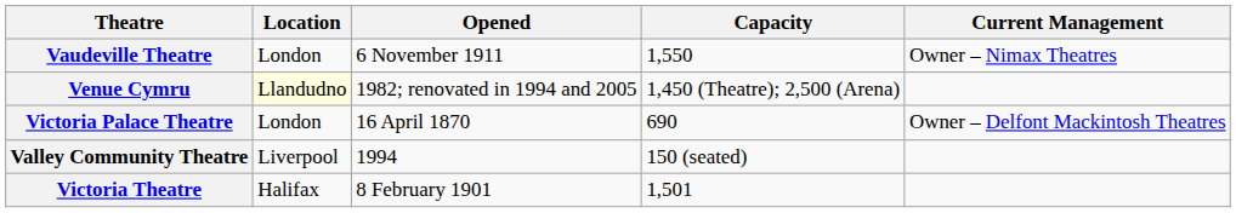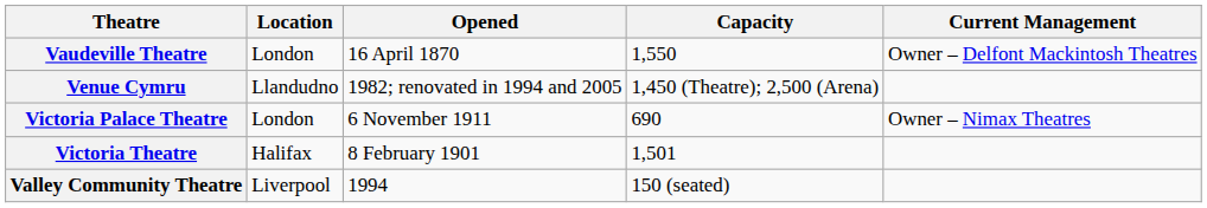 <table class="wikitable" style="font-size:96%; text-align:left">
 <tr>
 <th>Theatre</th>
 <th>Location</th>
 <th>Opened</th>
 <th>Capacity</th>
 <th>Current Management</th>
 </tr>
 <tr>
 <th><a href='#'>Vaudeville Theatre</a></th>
 <td>London</td>
-<td>6 November 1911</td>
+<td>16 April 1870</td>
 <td>1,550</td>
-<td>Owner – <a href='#'>Nimax Theatres</a></td>
+<td>Owner – <a href='#'>Delfont Mackintosh Theatres</a></td>
 </tr>
 <tr>
 <th><a href='#'>Venue Cymru</a></th>
-<td style="background: lightyellow;">Llandudno</td>
+<td>Llandudno</td>
 <td>1982; renovated in 1994 and 2005</td>
 <td>1,450 (Theatre); 2,500 (Arena)</td>
 <td></td>
 </tr>
 <tr>
 <th><a href='#'>Victoria Palace Theatre</a></th>
 <td>London</td>
-<td>16 April 1870</td>
+<td>6 November 1911</td>
 <td>690</td>
-<td>Owner – <a href='#'>Delfont Mackintosh Theatres</a></td>
+<td>Owner – <a href='#'>Nimax Theatres</a></td>
+</tr>
+<tr>
+<th><a href='#'>Victoria Theatre</a></th>
+<td>Halifax</td>
+<td>8 February 1901</td>
+<td>1,501</td>
+<td></td>
 </tr>
 <tr>
 <th>Valley Community Theatre</th>
 <td>Liverpool</td>
 <td>1994</td>
 <td>150 (seated)</td>
 <td></td>
 </tr>
-<tr>
-<th><a href='#'>Victoria Theatre</a></th>
-<td>Halifax</td>
-<td>8 February 1901</td>
-<td>1,501</td>
-<td></td>
-</tr>
 </table>
